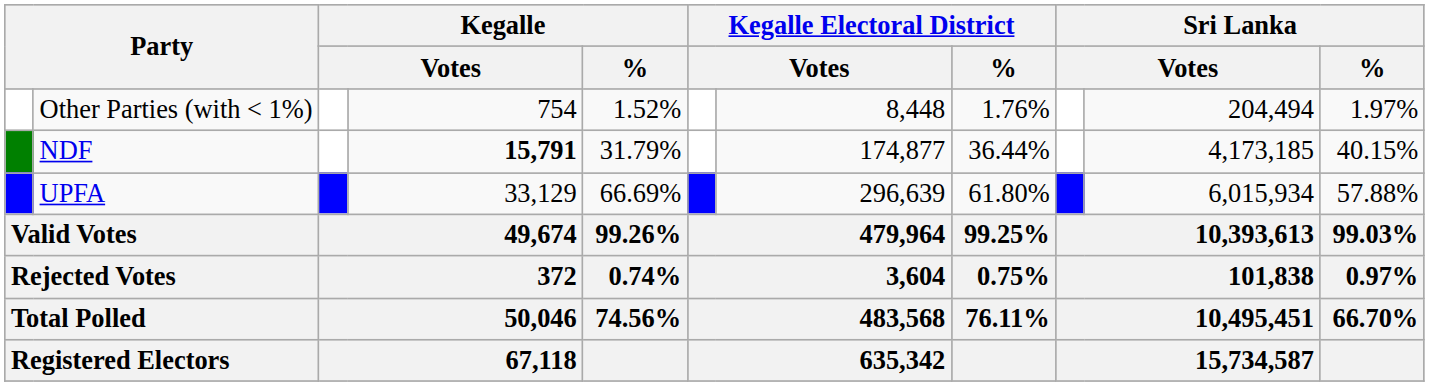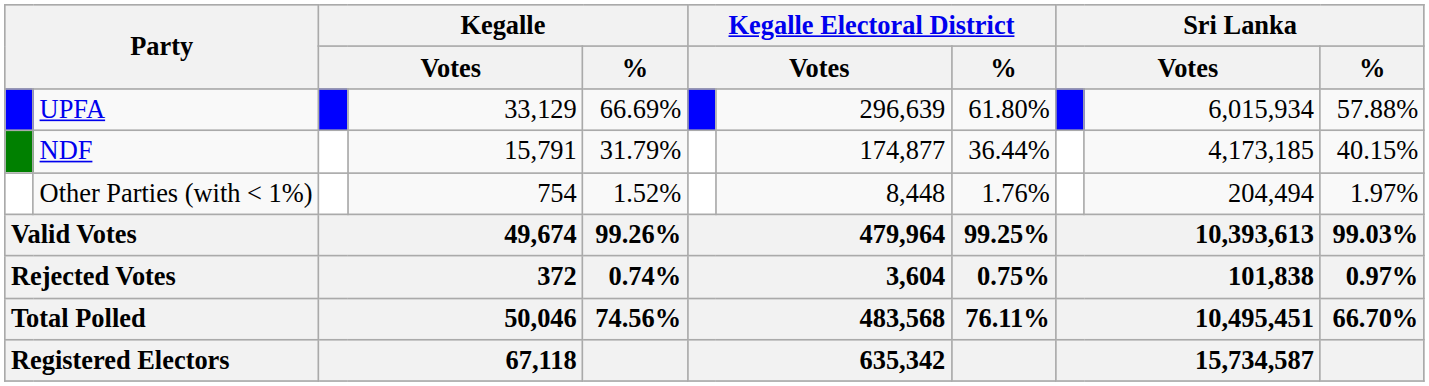 <table class="wikitable">
 <tr>
 <th colspan="2" width="144px"rowspan="2">Party</th>
 <th colspan="3" width="216px">Kegalle</th>
 <th colspan="3" width="216px"><a href='#'>Kegalle Electoral District</a></th>
 <th colspan="3" width="216px">Sri Lanka</th>
 </tr>
 <tr>
 <th colspan="2" width="144px">Votes</th>
 <th>%</th>
 <th colspan="2" width="144px">Votes</th>
 <th>%</th>
 <th colspan="2" width="144px">Votes</th>
 <th>%</th>
 </tr>
 <tr>
+<td style="background-color:blue;" width="10px"></td>
+<td style="text-align:left;"><a href='#'>UPFA</a></td>
+<td style="background-color:blue;" width="10px"></td>
+<td style="text-align:right;">33,129</td>
+<td style="text-align:right;">66.69%</td>
+<td style="background-color:blue;" width="10px"></td>
+<td style="text-align:right;">296,639</td>
+<td style="text-align:right;">61.80%</td>
+<td style="background-color:blue;" width="10px"></td>
+<td style="text-align:right;">6,015,934</td>
+<td style="text-align:right;">57.88%</td>
+</tr>
+<tr>
+<td style="background-color:green;" width="10px"></td>
+<td style="text-align:left;"><a href='#'>NDF</a></td>
+<td style="background-color:white;" width="10px"></td>
+<td style="text-align:right;">15,791</td>
+<td style="text-align:right;">31.79%</td>
+<td style="background-color:white;" width="10px"></td>
+<td style="text-align:right;">174,877</td>
+<td style="text-align:right;">36.44%</td>
+<td style="background-color:white;" width="10px"></td>
+<td style="text-align:right;">4,173,185</td>
+<td style="text-align:right;">40.15%</td>
+</tr>
+<tr>
 <td style="background-color:white;" width="10px"></td>
 <td style="text-align:left;">Other Parties (with < 1%)</td>
 <td style="background-color:white;" width="10px"></td>
 <td style="text-align:right;">754</td>
 <td style="text-align:right;">1.52%</td>
 <td style="background-color:white;" width="10px"></td>
 <td style="text-align:right;">8,448</td>
 <td style="text-align:right;">1.76%</td>
 <td style="background-color:white;" width="10px"></td>
 <td style="text-align:right;">204,494</td>
 <td style="text-align:right;">1.97%</td>
-</tr>
-<tr>
-<td style="background-color:green;" width="10px"></td>
-<td style="text-align:left;"><a href='#'>NDF</a></td>
-<td style="background-color:white;" width="10px"></td>
-<td style="text-align:right;"><strong>15,791</strong></td>
-<td style="text-align:right;">31.79%</td>
-<td style="background-color:white;" width="10px"></td>
-<td style="text-align:right;">174,877</td>
-<td style="text-align:right;">36.44%</td>
-<td style="background-color:white;" width="10px"></td>
-<td style="text-align:right;">4,173,185</td>
-<td style="text-align:right;">40.15%</td>
-</tr>
-<tr>
-<td style="background-color:blue;" width="10px"></td>
-<td style="text-align:left;"><a href='#'>UPFA</a></td>
-<td style="background-color:blue;" width="10px"></td>
-<td style="text-align:right;">33,129</td>
-<td style="text-align:right;">66.69%</td>
-<td style="background-color:blue;" width="10px"></td>
-<td style="text-align:right;">296,639</td>
-<td style="text-align:right;">61.80%</td>
-<td style="background-color:blue;" width="10px"></td>
-<td style="text-align:right;">6,015,934</td>
-<td style="text-align:right;">57.88%</td>
 </tr>
 <tr>
 <th colspan="2" width="144px"style="text-align:left;">Valid Votes</th>
 <th style="text-align:right;"colspan="2" width="144px">49,674</th>
 <th style="text-align:right;">99.26%</th>
 <th style="text-align:right;"colspan="2" width="144px">479,964</th>
 <th style="text-align:right;">99.25%</th>
 <th style="text-align:right;"colspan="2" width="144px">10,393,613</th>
 <th style="text-align:right;">99.03%</th>
 </tr>
 <tr>
 <th colspan="2" width="144px"style="text-align:left;">Rejected Votes</th>
 <th style="text-align:right;"colspan="2" width="144px">372</th>
 <th style="text-align:right;">0.74%</th>
 <th style="text-align:right;"colspan="2" width="144px">3,604</th>
 <th style="text-align:right;">0.75%</th>
 <th style="text-align:right;"colspan="2" width="144px">101,838</th>
 <th style="text-align:right;">0.97%</th>
 </tr>
 <tr>
 <th colspan="2" width="144px"style="text-align:left;">Total Polled</th>
 <th style="text-align:right;"colspan="2" width="144px">50,046</th>
 <th style="text-align:right;">74.56%</th>
 <th style="text-align:right;"colspan="2" width="144px">483,568</th>
 <th style="text-align:right;">76.11%</th>
 <th style="text-align:right;"colspan="2" width="144px">10,495,451</th>
 <th style="text-align:right;">66.70%</th>
 </tr>
 <tr>
 <th colspan="2" width="144px"style="text-align:left;">Registered Electors</th>
 <th style="text-align:right;"colspan="2" width="144px">67,118</th>
 <th></th>
 <th style="text-align:right;"colspan="2" width="144px">635,342</th>
 <th></th>
 <th style="text-align:right;"colspan="2" width="144px">15,734,587</th>
 <th></th>
 </tr>
 </table>
